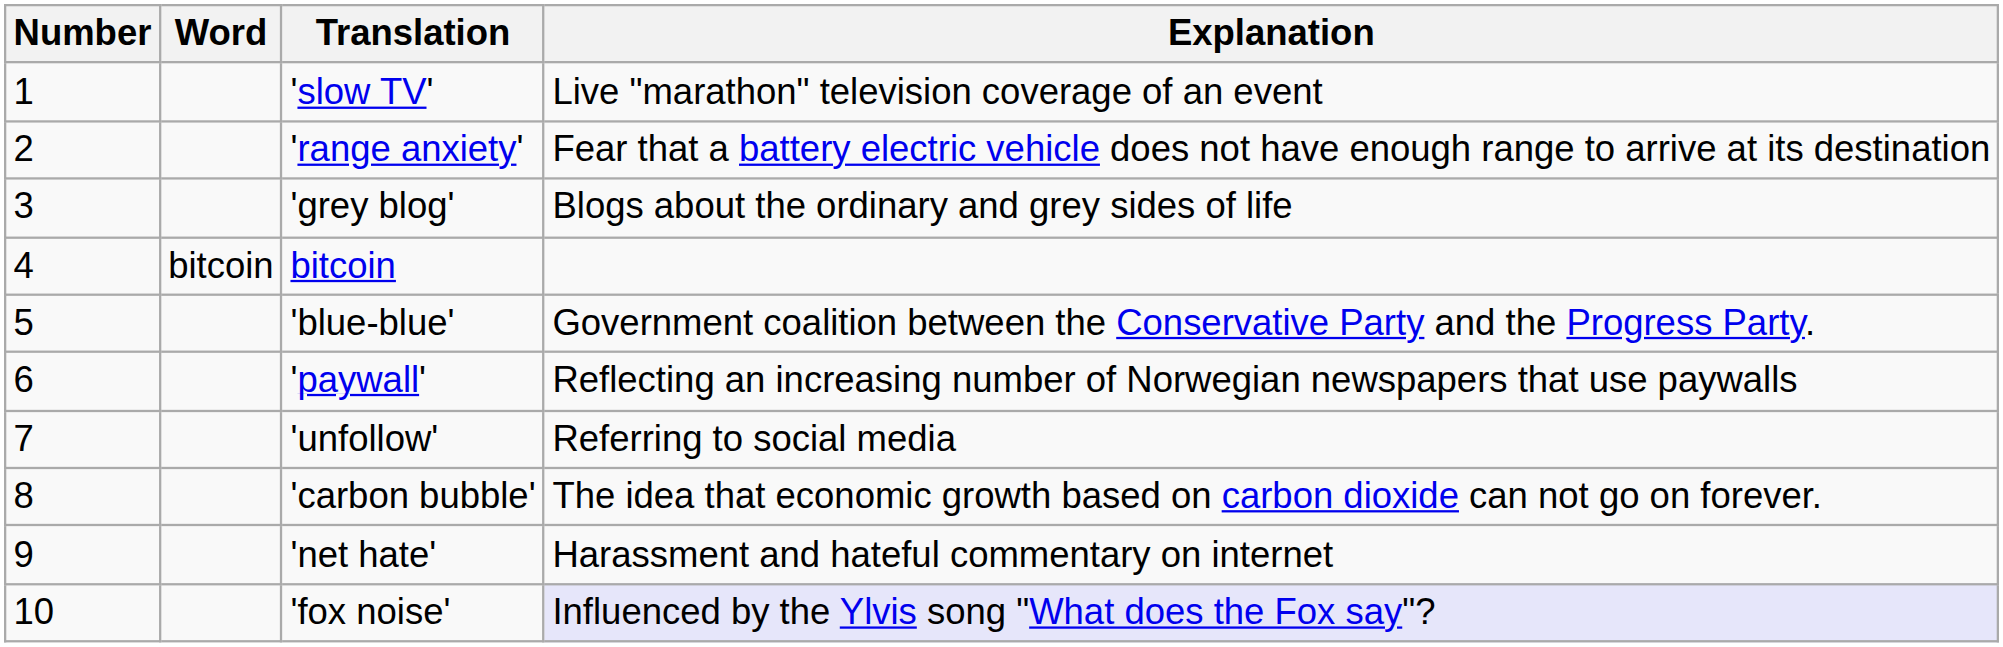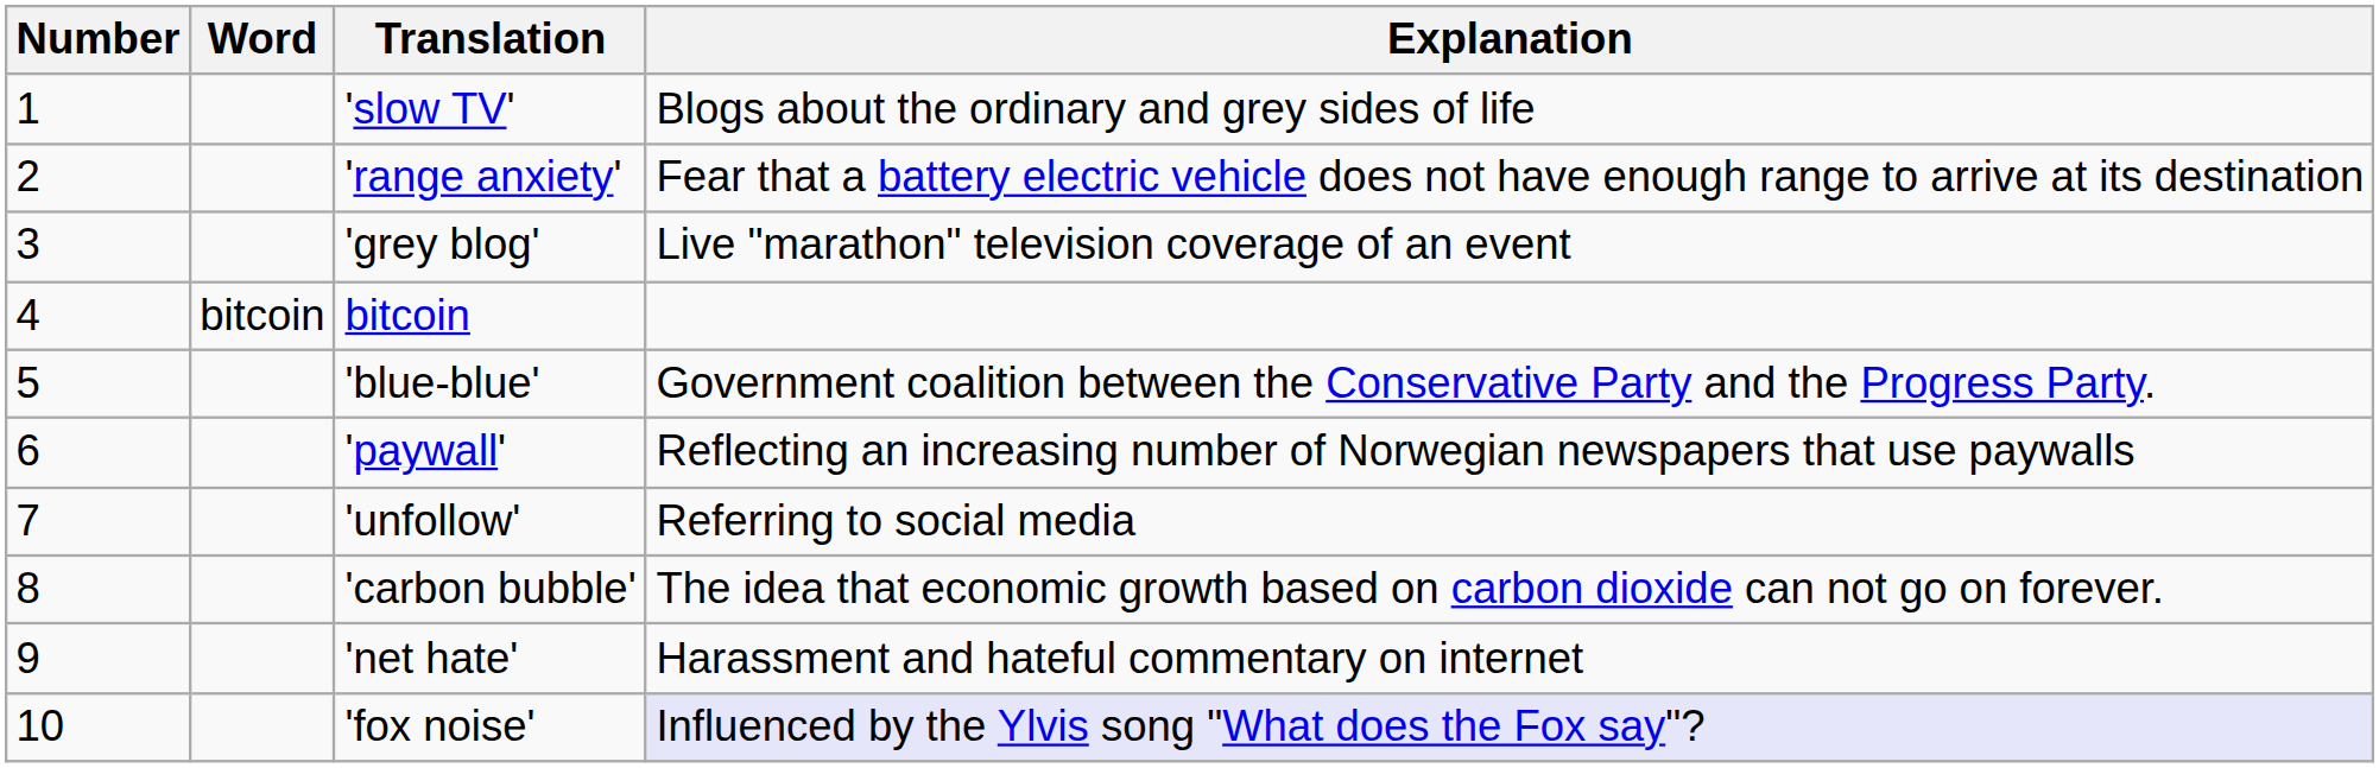 <table class="wikitable">
 <tr>
 <th>Number</th>
 <th>Word</th>
 <th>Translation</th>
 <th>Explanation</th>
 </tr>
 <tr>
 <td>1</td>
 <td></td>
 <td>'<a href='#'>slow TV</a>'</td>
-<td>Live "marathon" television coverage of an event</td>
+<td>Blogs about the ordinary and grey sides of life</td>
 </tr>
 <tr>
 <td>2</td>
 <td></td>
 <td>'<a href='#'>range anxiety</a>'</td>
 <td>Fear that a <a href='#'>battery electric vehicle</a> does not have enough range to arrive at its destination</td>
 </tr>
 <tr>
 <td>3</td>
 <td></td>
 <td>'grey blog'</td>
-<td>Blogs about the ordinary and grey sides of life</td>
+<td>Live "marathon" television coverage of an event</td>
 </tr>
 <tr>
 <td>4</td>
 <td>bitcoin</td>
 <td><a href='#'>bitcoin</a></td>
 </tr>
 <tr>
 <td>5</td>
 <td></td>
 <td>'blue-blue'</td>
 <td>Government coalition between the <a href='#'>Conservative Party</a> and the <a href='#'>Progress Party</a>.</td>
 </tr>
 <tr>
 <td>6</td>
 <td></td>
 <td>'<a href='#'>paywall</a>'</td>
 <td>Reflecting an increasing number of Norwegian newspapers that use paywalls</td>
 </tr>
 <tr>
 <td>7</td>
 <td></td>
 <td>'unfollow'</td>
 <td>Referring to social media</td>
 </tr>
 <tr>
 <td>8</td>
 <td></td>
 <td>'carbon bubble'</td>
 <td>The idea that economic growth based on <a href='#'>carbon dioxide</a> can not go on forever.</td>
 </tr>
 <tr>
 <td>9</td>
 <td></td>
 <td>'net hate'</td>
 <td>Harassment and hateful commentary on internet</td>
 </tr>
 <tr>
 <td>10</td>
 <td></td>
 <td>'fox noise'</td>
 <td style="background: lavender;">Influenced by the <a href='#'>Ylvis</a> song "<a href='#'>What does the Fox say</a>"?</td>
 </tr>
 </table>
